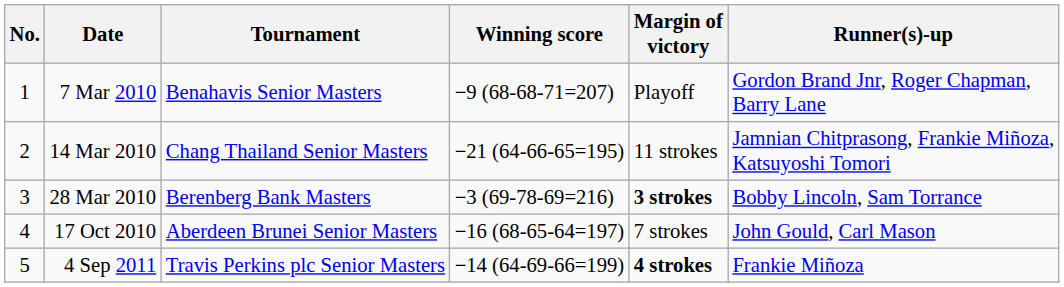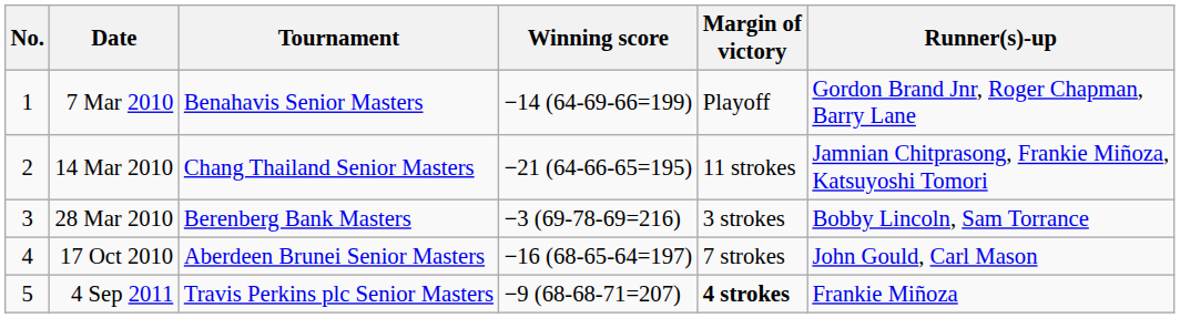 <table class="wikitable" style="font-size:95%;">
 <tr>
 <th>No.</th>
 <th>Date</th>
 <th>Tournament</th>
 <th>Winning score</th>
 <th>Margin of<br>victory</th>
 <th>Runner(s)-up</th>
 </tr>
 <tr>
 <td align=center>1</td>
 <td align=right>7 Mar <a href='#'>2010</a></td>
 <td><a href='#'>Benahavis Senior Masters</a></td>
-<td>−9 (68-68-71=207)</td>
+<td>−14 (64-69-66=199)</td>
 <td>Playoff</td>
 <td> <a href='#'>Gordon Brand Jnr</a>,  <a href='#'>Roger Chapman</a>,<br> <a href='#'>Barry Lane</a></td>
 </tr>
 <tr>
 <td align=center>2</td>
 <td align=right>14 Mar 2010</td>
 <td><a href='#'>Chang Thailand Senior Masters</a></td>
 <td>−21 (64-66-65=195)</td>
 <td>11 strokes</td>
 <td> <a href='#'>Jamnian Chitprasong</a>,  <a href='#'>Frankie Miñoza</a>,<br> <a href='#'>Katsuyoshi Tomori</a></td>
 </tr>
 <tr>
 <td align=center>3</td>
 <td align=right>28 Mar 2010</td>
 <td><a href='#'>Berenberg Bank Masters</a></td>
 <td>−3 (69-78-69=216)</td>
-<td><strong>3 strokes</strong></td>
+<td>3 strokes</td>
 <td> <a href='#'>Bobby Lincoln</a>,  <a href='#'>Sam Torrance</a></td>
 </tr>
 <tr>
 <td align=center>4</td>
 <td align=right>17 Oct 2010</td>
 <td><a href='#'>Aberdeen Brunei Senior Masters</a></td>
 <td>−16 (68-65-64=197)</td>
 <td>7 strokes</td>
 <td> <a href='#'>John Gould</a>,  <a href='#'>Carl Mason</a></td>
 </tr>
 <tr>
 <td align=center>5</td>
 <td align=right>4 Sep <a href='#'>2011</a></td>
 <td><a href='#'>Travis Perkins plc Senior Masters</a></td>
-<td>−14 (64-69-66=199)</td>
+<td>−9 (68-68-71=207)</td>
 <td><strong>4 strokes</strong></td>
 <td> <a href='#'>Frankie Miñoza</a></td>
 </tr>
 </table>
